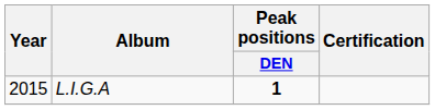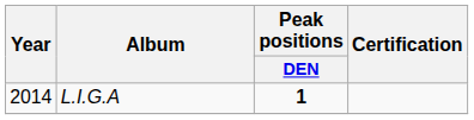 <table class="wikitable">
 <tr>
 <th align="center" rowspan="2" width="10">Year</th>
 <th align="center" rowspan="2" width="160">Album</th>
 <th align="center" colspan="1" width="20">Peak positions</th>
 <th align="center" rowspan="2" width="70">Certification</th>
 </tr>
 <tr>
 <th scope="col" style="width:3em;font-size:90%;"><a href='#'>DEN</a><br></th>
 </tr>
 <tr>
-<td style="text-align:center;">2015</td>
+<td style="text-align:center;">2014</td>
 <td><em>L.I.G.A</em></td>
 <td style="text-align:center;"><strong>1</strong></td>
 <td style="text-align:center;"></td>
 </tr>
 <tr>
 </tr>
 </table>
